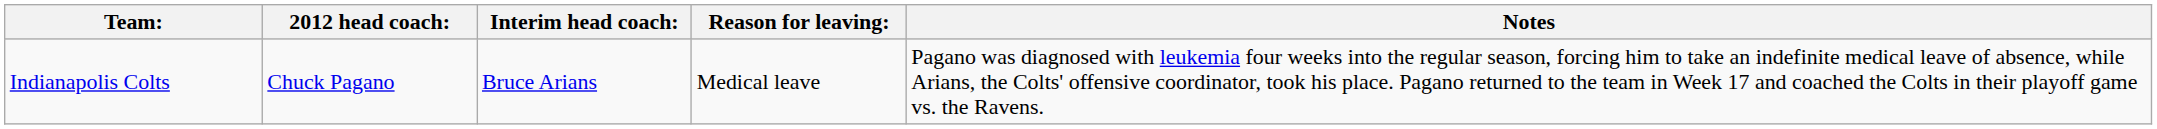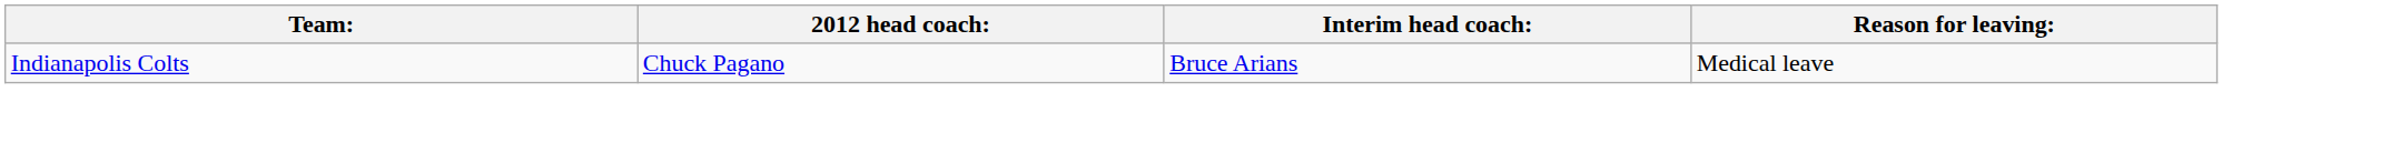 <table class="wikitable">
 <tr>
 <th style="width:12%;">Team:</th>
 <th style="width:10%;">2012 head coach:</th>
 <th style="width:10%;">Interim head coach:</th>
 <th style="width:10%;">Reason for leaving:</th>
-<th>Notes</th>
 </tr>
 <tr>
 <td><a href='#'>Indianapolis Colts</a></td>
 <td><a href='#'>Chuck Pagano</a></td>
 <td><a href='#'>Bruce Arians</a></td>
 <td>Medical leave</td>
-<td>Pagano was diagnosed with <a href='#'>leukemia</a> four weeks into the regular season, forcing him to take an indefinite medical leave of absence, while Arians, the Colts' offensive coordinator, took his place. Pagano returned to the team in Week 17 and coached the Colts in their playoff game vs. the Ravens.</td>
 </tr>
 </table>
